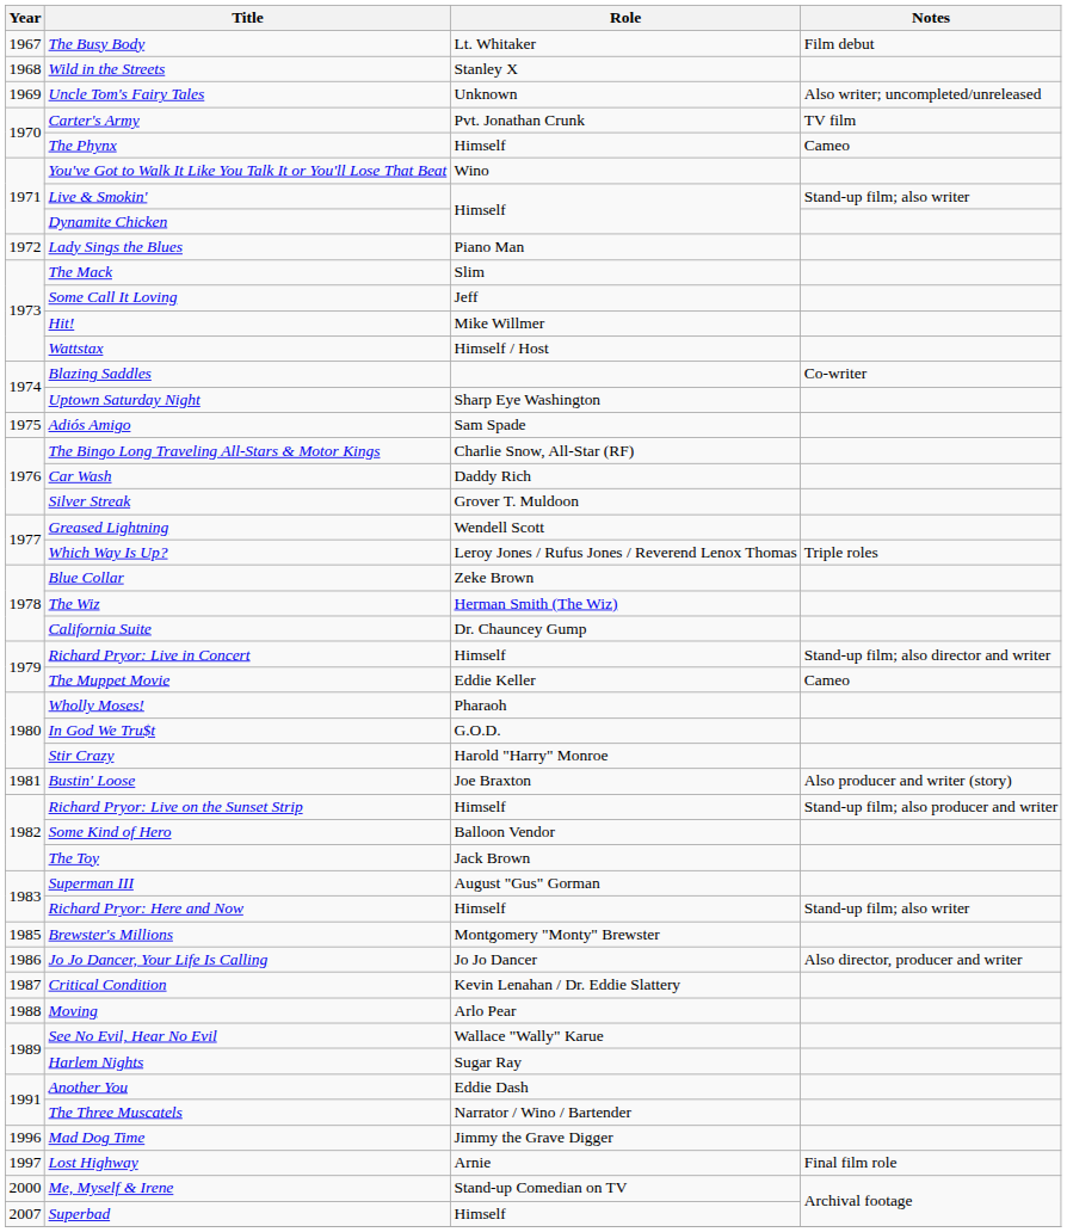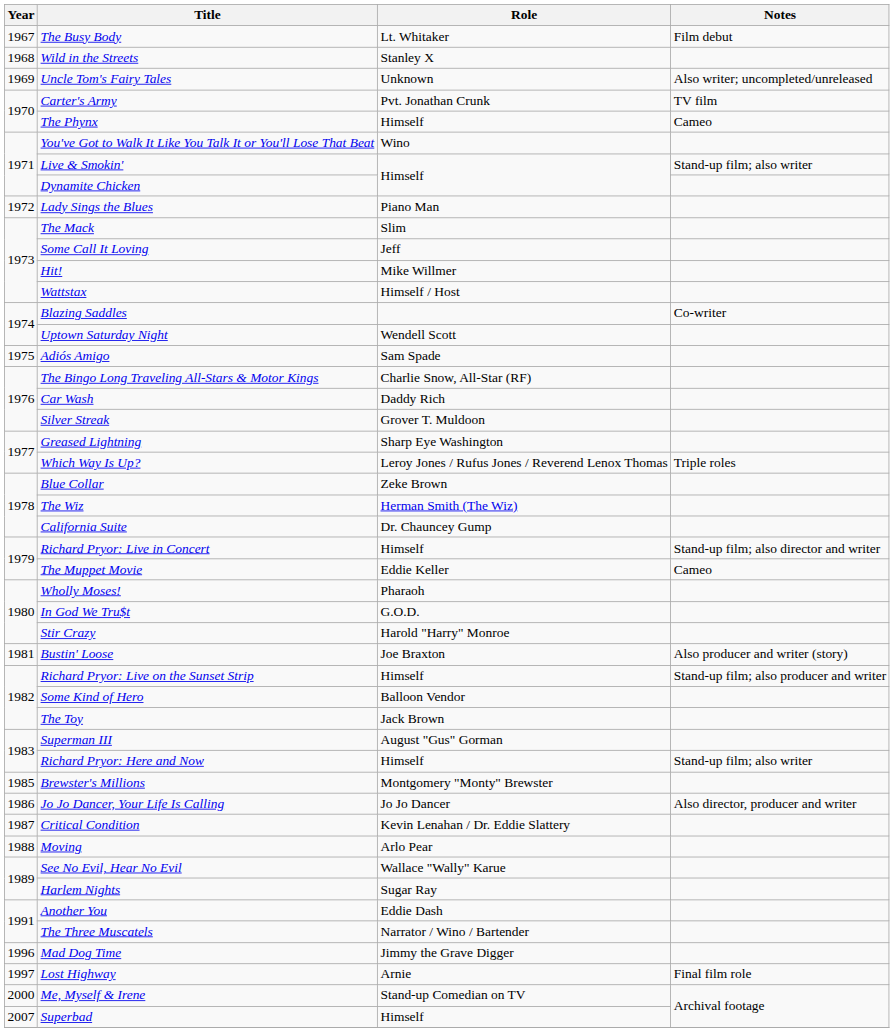 <table class="wikitable">
 <tr>
 <th>Year</th>
 <th>Title</th>
 <th>Role</th>
 <th>Notes</th>
 </tr>
 <tr>
 <td>1967</td>
 <td><em><a href='#'>The Busy Body</a></em></td>
 <td>Lt. Whitaker</td>
 <td>Film debut</td>
 </tr>
 <tr>
 <td>1968</td>
 <td><em><a href='#'>Wild in the Streets</a></em></td>
 <td>Stanley X</td>
 <td></td>
 </tr>
 <tr>
 <td>1969</td>
 <td><em><a href='#'>Uncle Tom's Fairy Tales</a></em></td>
 <td>Unknown</td>
 <td>Also writer; uncompleted/unreleased</td>
 </tr>
 <tr>
 <td rowspan="2">1970</td>
 <td><em><a href='#'>Carter's Army</a></em></td>
 <td>Pvt. Jonathan Crunk</td>
 <td>TV film</td>
 </tr>
 <tr>
 <td><em><a href='#'>The Phynx</a></em></td>
 <td>Himself</td>
 <td>Cameo</td>
 </tr>
 <tr>
 <td rowspan="3">1971</td>
 <td><em><a href='#'>You've Got to Walk It Like You Talk It or You'll Lose That Beat</a></em></td>
 <td>Wino</td>
 <td></td>
 </tr>
 <tr>
 <td><em><a href='#'>Live & Smokin'</a></em></td>
 <td rowspan="2">Himself</td>
 <td>Stand-up film; also writer</td>
 </tr>
 <tr>
 <td><em><a href='#'>Dynamite Chicken</a></em></td>
 <td></td>
 </tr>
 <tr>
 <td>1972</td>
 <td><em><a href='#'>Lady Sings the Blues</a></em></td>
 <td>Piano Man</td>
 <td></td>
 </tr>
 <tr>
 <td rowspan="4">1973</td>
 <td><em><a href='#'>The Mack</a></em></td>
 <td>Slim</td>
 <td></td>
 </tr>
 <tr>
 <td><em><a href='#'>Some Call It Loving</a></em></td>
 <td>Jeff</td>
 <td></td>
 </tr>
 <tr>
 <td><em><a href='#'>Hit!</a></em></td>
 <td>Mike Willmer</td>
 <td></td>
 </tr>
 <tr>
 <td><em><a href='#'>Wattstax</a></em></td>
 <td>Himself / Host</td>
 <td></td>
 </tr>
 <tr>
 <td rowspan="2">1974</td>
 <td><em><a href='#'>Blazing Saddles</a></em></td>
 <td></td>
 <td>Co-writer</td>
 </tr>
 <tr>
 <td><em><a href='#'>Uptown Saturday Night</a></em></td>
-<td>Sharp Eye Washington</td>
+<td>Wendell Scott</td>
 <td></td>
 </tr>
 <tr>
 <td>1975</td>
 <td><em><a href='#'>Adiós Amigo</a></em></td>
 <td>Sam Spade</td>
 <td></td>
 </tr>
 <tr>
 <td rowspan="3">1976</td>
 <td><em><a href='#'>The Bingo Long Traveling All-Stars & Motor Kings</a></em></td>
 <td>Charlie Snow, All-Star (RF)</td>
 <td></td>
 </tr>
 <tr>
 <td><em><a href='#'>Car Wash</a></em></td>
 <td>Daddy Rich</td>
 <td></td>
 </tr>
 <tr>
 <td><em><a href='#'>Silver Streak</a></em></td>
 <td>Grover T. Muldoon</td>
 <td></td>
 </tr>
 <tr>
 <td rowspan="2">1977</td>
 <td><em><a href='#'>Greased Lightning</a></em></td>
-<td>Wendell Scott</td>
+<td>Sharp Eye Washington</td>
 <td></td>
 </tr>
 <tr>
 <td><em><a href='#'>Which Way Is Up?</a></em></td>
 <td>Leroy Jones / Rufus Jones / Reverend Lenox Thomas</td>
 <td>Triple roles</td>
 </tr>
 <tr>
 <td rowspan="3">1978</td>
 <td><em><a href='#'>Blue Collar</a></em></td>
 <td>Zeke Brown</td>
 <td></td>
 </tr>
 <tr>
 <td><em><a href='#'>The Wiz</a></em></td>
 <td><a href='#'>Herman Smith (The Wiz)</a></td>
 <td></td>
 </tr>
 <tr>
 <td><em><a href='#'>California Suite</a></em></td>
 <td>Dr. Chauncey Gump</td>
 <td></td>
 </tr>
 <tr>
 <td rowspan="2">1979</td>
 <td><em><a href='#'>Richard Pryor: Live in Concert</a></em></td>
 <td>Himself</td>
 <td>Stand-up film; also director and writer</td>
 </tr>
 <tr>
 <td><em><a href='#'>The Muppet Movie</a></em></td>
 <td>Eddie Keller</td>
 <td>Cameo</td>
 </tr>
 <tr>
 <td rowspan="3">1980</td>
 <td><em><a href='#'>Wholly Moses!</a></em></td>
 <td>Pharaoh</td>
 <td></td>
 </tr>
 <tr>
 <td><em><a href='#'>In God We Tru$t</a></em></td>
 <td>G.O.D.</td>
 <td></td>
 </tr>
 <tr>
 <td><em><a href='#'>Stir Crazy</a></em></td>
 <td>Harold "Harry" Monroe</td>
 <td></td>
 </tr>
 <tr>
 <td>1981</td>
 <td><em><a href='#'>Bustin' Loose</a></em></td>
 <td>Joe Braxton</td>
 <td>Also producer and writer (story)</td>
 </tr>
 <tr>
 <td rowspan="3">1982</td>
 <td><em><a href='#'>Richard Pryor: Live on the Sunset Strip</a></em></td>
 <td>Himself</td>
 <td>Stand-up film; also producer and writer</td>
 </tr>
 <tr>
 <td><em><a href='#'>Some Kind of Hero</a></em></td>
 <td>Balloon Vendor</td>
 <td></td>
 </tr>
 <tr>
 <td><em><a href='#'>The Toy</a></em></td>
 <td>Jack Brown</td>
 <td></td>
 </tr>
 <tr>
 <td rowspan="2">1983</td>
 <td><em><a href='#'>Superman III</a></em></td>
 <td>August "Gus" Gorman</td>
 <td></td>
 </tr>
 <tr>
 <td><em><a href='#'>Richard Pryor: Here and Now</a></em></td>
 <td>Himself</td>
 <td>Stand-up film; also writer</td>
 </tr>
 <tr>
 <td>1985</td>
 <td><em><a href='#'>Brewster's Millions</a></em></td>
 <td>Montgomery "Monty" Brewster</td>
 <td></td>
 </tr>
 <tr>
 <td>1986</td>
 <td><em><a href='#'>Jo Jo Dancer, Your Life Is Calling</a></em></td>
 <td>Jo Jo Dancer</td>
 <td>Also director, producer and writer</td>
 </tr>
 <tr>
 <td>1987</td>
 <td><em><a href='#'>Critical Condition</a></em></td>
 <td>Kevin Lenahan / Dr. Eddie Slattery</td>
 <td></td>
 </tr>
 <tr>
 <td>1988</td>
 <td><em><a href='#'>Moving</a></em></td>
 <td>Arlo Pear</td>
 <td></td>
 </tr>
 <tr>
 <td rowspan="2">1989</td>
 <td><em><a href='#'>See No Evil, Hear No Evil</a></em></td>
 <td>Wallace "Wally" Karue</td>
 <td></td>
 </tr>
 <tr>
 <td><em><a href='#'>Harlem Nights</a></em></td>
 <td>Sugar Ray</td>
 <td></td>
 </tr>
 <tr>
 <td rowspan="2">1991</td>
 <td><em><a href='#'>Another You</a></em></td>
 <td>Eddie Dash</td>
 <td></td>
 </tr>
 <tr>
 <td><em><a href='#'>The Three Muscatels</a></em></td>
 <td>Narrator / Wino / Bartender</td>
 <td></td>
 </tr>
 <tr>
 <td>1996</td>
 <td><em><a href='#'>Mad Dog Time</a></em></td>
 <td>Jimmy the Grave Digger</td>
 <td></td>
 </tr>
 <tr>
 <td>1997</td>
 <td><em><a href='#'>Lost Highway</a></em></td>
 <td>Arnie</td>
 <td>Final film role</td>
 </tr>
 <tr>
 <td>2000</td>
 <td><em><a href='#'>Me, Myself & Irene</a></em></td>
 <td>Stand-up Comedian on TV</td>
 <td rowspan="2">Archival footage</td>
 </tr>
 <tr>
 <td>2007</td>
 <td><em><a href='#'>Superbad</a></em></td>
 <td>Himself</td>
 </tr>
 <tr>
 </tr>
 </table>
